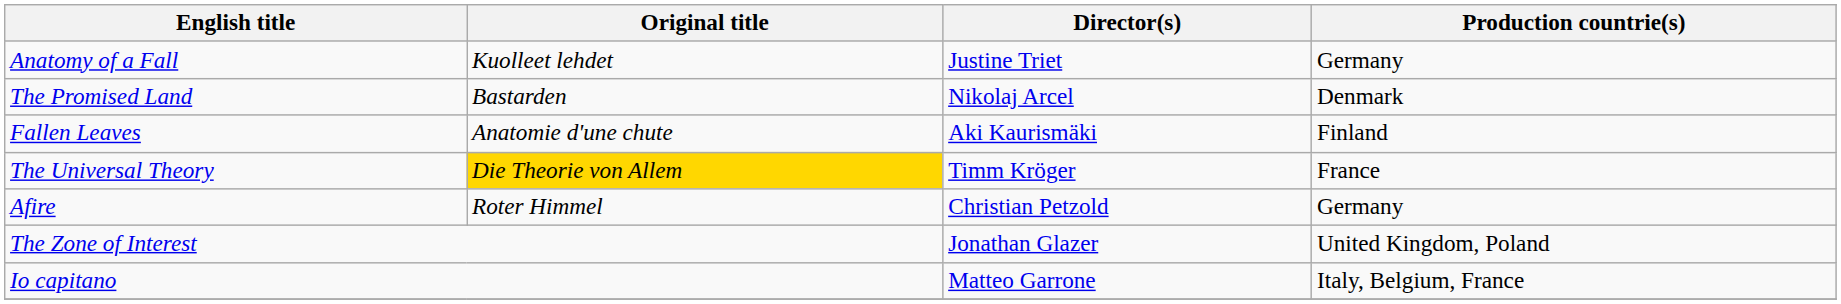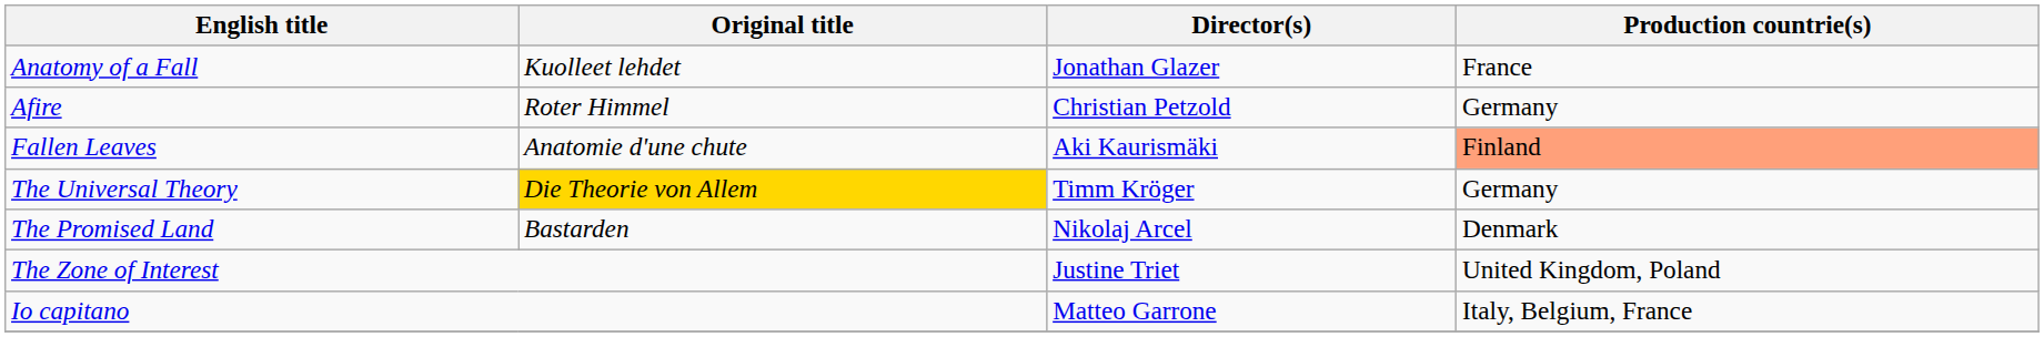 <table class="sortable wikitable" style="width:100%; margin-bottom:4px" cellpadding="5">
 <tr>
 <th scope="col">English title</th>
 <th scope="col">Original title</th>
 <th scope="col">Director(s)</th>
 <th scope="col">Production countrie(s)</th>
 </tr>
 <tr>
 <td><em><a href='#'>Anatomy of a Fall</a></em></td>
 <td><em>Kuolleet lehdet</em></td>
-<td><a href='#'>Justine Triet</a></td>
+<td><a href='#'>Jonathan Glazer</a></td>
+<td>France</td>
+</tr>
+<tr>
+<td><em><a href='#'>Afire</a></em></td>
+<td><em>Roter Himmel</em></td>
+<td><a href='#'>Christian Petzold</a></td>
+<td>Germany</td>
+</tr>
+<tr>
+<td><em><a href='#'>Fallen Leaves</a></em></td>
+<td><em>Anatomie d'une chute</em></td>
+<td><a href='#'>Aki Kaurismäki</a></td>
+<td style="background: lightsalmon;">Finland</td>
+</tr>
+<tr>
+<td><em><a href='#'>The Universal Theory</a></em></td>
+<td style="background: gold;"><em>Die Theorie von Allem</em></td>
+<td><a href='#'>Timm Kröger</a></td>
 <td>Germany</td>
 </tr>
 <tr>
 <td><em><a href='#'>The Promised Land</a></em></td>
 <td><em>Bastarden</em></td>
 <td><a href='#'>Nikolaj Arcel</a></td>
 <td>Denmark</td>
 </tr>
 <tr>
-<td><em><a href='#'>Fallen Leaves</a></em></td>
-<td><em>Anatomie d'une chute</em></td>
-<td><a href='#'>Aki Kaurismäki</a></td>
-<td>Finland</td>
-</tr>
-<tr>
-<td><em><a href='#'>The Universal Theory</a></em></td>
-<td style="background: gold;"><em>Die Theorie von Allem</em></td>
-<td><a href='#'>Timm Kröger</a></td>
-<td>France</td>
-</tr>
-<tr>
-<td><em><a href='#'>Afire</a></em></td>
-<td><em>Roter Himmel</em></td>
-<td><a href='#'>Christian Petzold</a></td>
-<td>Germany</td>
-</tr>
-<tr>
 <td colspan="2"><em><a href='#'>The Zone of Interest</a></em></td>
-<td><a href='#'>Jonathan Glazer</a></td>
+<td><a href='#'>Justine Triet</a></td>
 <td>United Kingdom, Poland</td>
 </tr>
 <tr>
 <td colspan="2"><em><a href='#'>Io capitano</a></em></td>
 <td><a href='#'>Matteo Garrone</a></td>
 <td>Italy, Belgium, France</td>
 </tr>
 <tr>
 </tr>
 </table>
